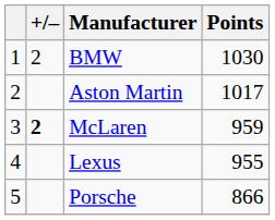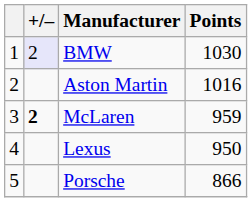 <table class="wikitable" style="font-size: 95%;">
 <tr>
 <th scope="col"></th>
 <th scope="col">+/–</th>
 <th scope="col">Manufacturer</th>
 <th scope="col">Points</th>
 </tr>
 <tr>
 <td align=center>1</td>
-<td align="left"> 2</td>
+<td align="left" style="background: lavender;"> 2</td>
 <td> <a href='#'>BMW</a></td>
 <td align=right>1030</td>
 </tr>
 <tr>
 <td align=center>2</td>
 <td align="left"></td>
 <td> <a href='#'>Aston Martin</a></td>
-<td align=right>1017</td>
+<td align=right>1016</td>
 </tr>
 <tr>
 <td align=center>3</td>
 <td align="left"><strong> 2</strong></td>
 <td> <a href='#'>McLaren</a></td>
 <td align=right>959</td>
 </tr>
 <tr>
 <td align=center>4</td>
 <td align="left"></td>
 <td> <a href='#'>Lexus</a></td>
-<td align=right>955</td>
+<td align=right>950</td>
 </tr>
 <tr>
 <td align=center>5</td>
 <td align="left"></td>
 <td> <a href='#'>Porsche</a></td>
 <td align=right>866</td>
 </tr>
 <tr>
 </tr>
 </table>
